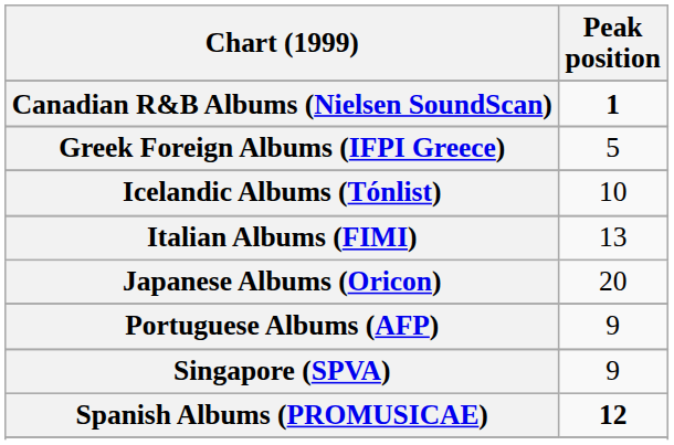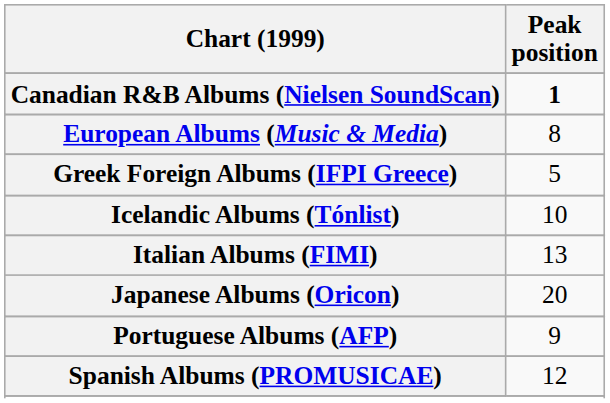 <table class="wikitable sortable plainrowheaders" style="text-align:center;">
 <tr>
 <th scope="col">Chart (1999)</th>
 <th scope="col">Peak<br>position</th>
 </tr>
 <tr>
 </tr>
 <tr>
 </tr>
 <tr>
 </tr>
 <tr>
 </tr>
 <tr>
 </tr>
 <tr>
 <th scope="row">Canadian R&B Albums (<a href='#'>Nielsen SoundScan</a>)</th>
 <td style="text-align:center;"><strong>1</strong></td>
 </tr>
 <tr>
+</tr>
+<tr>
+<th scope="row"><a href='#'>European Albums</a> (<em><a href='#'>Music & Media</a></em>)</th>
+<td>8</td>
 </tr>
 <tr>
 </tr>
 <tr>
 </tr>
 <tr>
 </tr>
 <tr>
 <th scope="row">Greek Foreign Albums (<a href='#'>IFPI Greece</a>)</th>
 <td>5</td>
 </tr>
 <tr>
 </tr>
 <tr>
 <th scope="row">Icelandic Albums (<a href='#'>Tónlist</a>)</th>
 <td>10</td>
 </tr>
 <tr>
 </tr>
 <tr>
 <th scope="row">Italian Albums (<a href='#'>FIMI</a>)</th>
 <td>13</td>
 </tr>
 <tr>
 <th scope="row">Japanese Albums (<a href='#'>Oricon</a>)</th>
 <td>20</td>
 </tr>
 <tr>
 </tr>
 <tr>
 </tr>
 <tr>
 <th scope="row">Portuguese Albums (<a href='#'>AFP</a>)</th>
 <td>9</td>
 </tr>
 <tr>
 </tr>
 <tr>
-<th scope="row">Singapore (<a href='#'>SPVA</a>)</th>
-<td>9</td>
-</tr>
-<tr>
 <th scope="row">Spanish Albums (<a href='#'>PROMUSICAE</a>)</th>
-<td><strong>12</strong></td>
+<td>12</td>
 </tr>
 <tr>
 </tr>
 <tr>
 </tr>
 <tr>
 </tr>
 <tr>
 </tr>
 <tr>
 </tr>
 <tr>
 </tr>
 </table>
